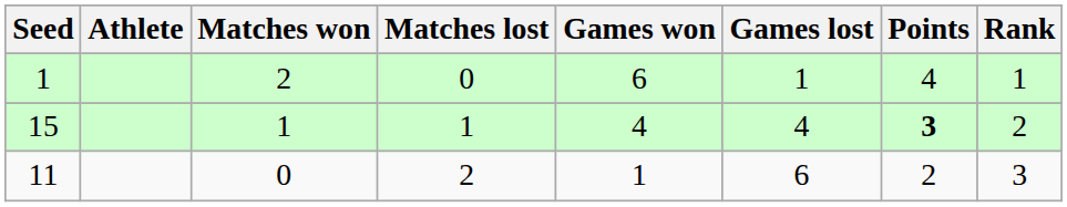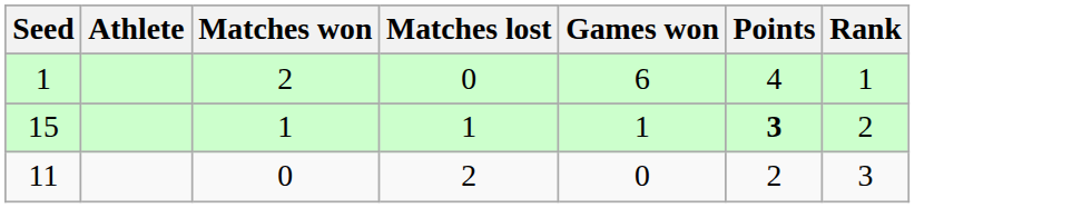 <table class="wikitable">
 <tr>
 <th>Seed</th>
 <th>Athlete</th>
 <th>Matches won</th>
 <th>Matches lost</th>
 <th>Games won</th>
-<th>Games lost</th>
 <th>Points</th>
 <th>Rank</th>
 </tr>
 <tr bgcolor="#ccffcc">
 <td align="center">1</td>
 <td></td>
 <td align="center">2</td>
 <td align="center">0</td>
 <td align="center">6</td>
-<td align="center">1</td>
 <td align="center">4</td>
 <td align="center">1</td>
 </tr>
 <tr bgcolor="#ccffcc">
 <td align="center">15</td>
 <td></td>
 <td align="center">1</td>
 <td align="center">1</td>
-<td align="center">4</td>
-<td align="center">4</td>
+<td align="center">1</td>
 <td align="center"><strong>3</strong></td>
 <td align="center">2</td>
 </tr>
 <tr>
 <td align="center">11</td>
 <td></td>
 <td align="center">0</td>
 <td align="center">2</td>
-<td align="center">1</td>
-<td align="center">6</td>
+<td align="center">0</td>
 <td align="center">2</td>
 <td align="center">3</td>
 </tr>
 </table>
